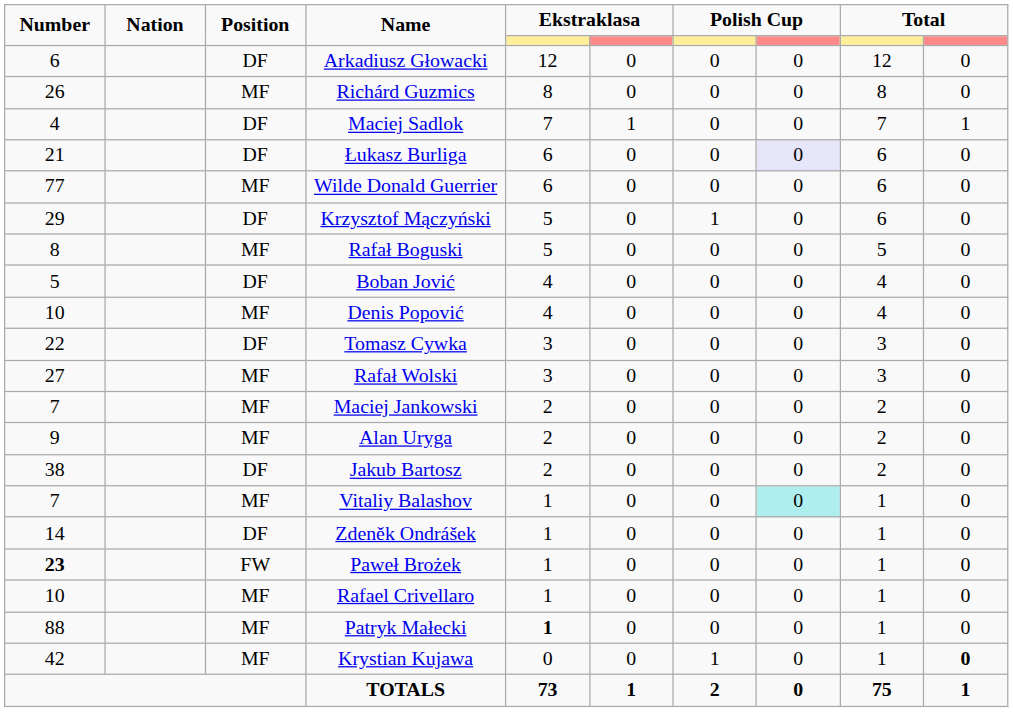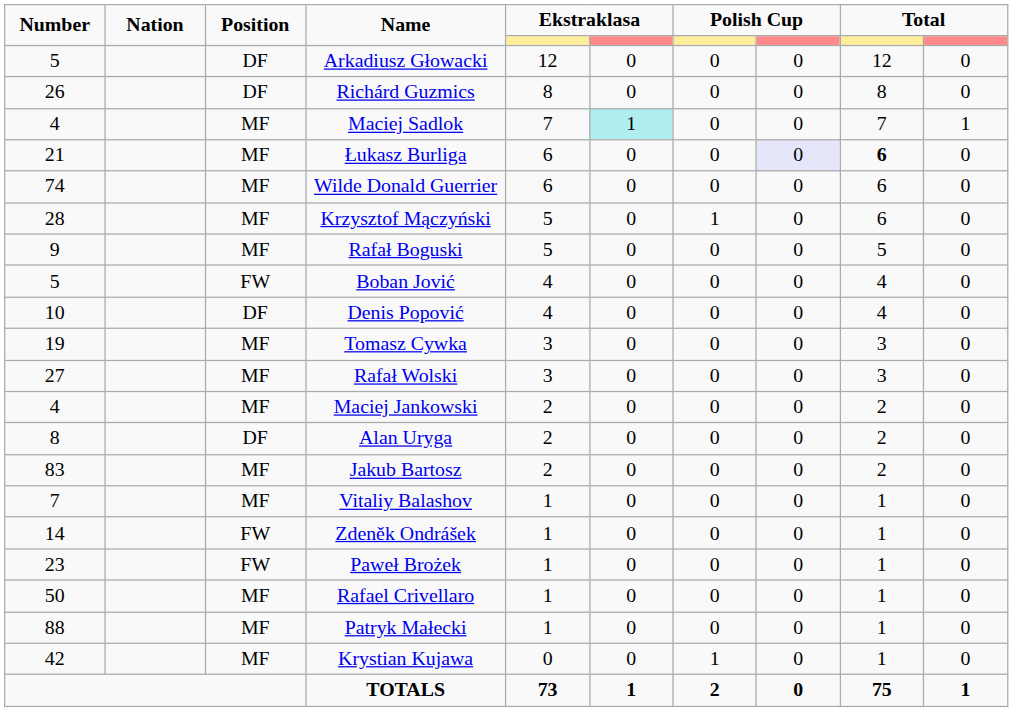 <table class="wikitable" style="font-size: 100%; text-align: center;">
 <tr>
 <td rowspan="2" width="10%" align="center"><strong>Number</strong></td>
 <td rowspan="2" width="10%" align="center"><strong>Nation</strong></td>
 <td rowspan="2" width="10%" align="center"><strong>Position</strong></td>
 <td rowspan="2" width="20%" align="center"><strong>Name</strong></td>
 <td colspan="2" align="center"><strong>Ekstraklasa</strong></td>
 <td colspan="2" align="center"><strong>Polish Cup</strong></td>
 <td colspan="2" align="center"><strong>Total</strong></td>
 </tr>
 <tr>
 <th width=60 style="background: #FFEE99"></th>
 <th width=60 style="background: #FF8888"></th>
 <th width=60 style="background: #FFEE99"></th>
 <th width=60 style="background: #FF8888"></th>
 <th width=60 style="background: #FFEE99"></th>
 <th width=60 style="background: #FF8888"></th>
 </tr>
 <tr>
-<td>6</td>
+<td>5</td>
 <td></td>
 <td>DF</td>
 <td><a href='#'>Arkadiusz Głowacki</a></td>
 <td>12</td>
 <td>0</td>
 <td>0</td>
 <td>0</td>
 <td>12</td>
 <td>0</td>
 </tr>
 <tr>
 <td>26</td>
 <td></td>
-<td>MF</td>
+<td>DF</td>
 <td><a href='#'>Richárd Guzmics</a></td>
 <td>8</td>
 <td>0</td>
 <td>0</td>
 <td>0</td>
 <td>8</td>
 <td>0</td>
 </tr>
 <tr>
 <td>4</td>
 <td></td>
-<td>DF</td>
+<td>MF</td>
 <td><a href='#'>Maciej Sadlok</a></td>
 <td>7</td>
-<td>1</td>
+<td style="background: paleturquoise;">1</td>
 <td>0</td>
 <td>0</td>
 <td>7</td>
 <td>1</td>
 </tr>
 <tr>
 <td>21</td>
 <td></td>
-<td>DF</td>
+<td>MF</td>
 <td><a href='#'>Łukasz Burliga</a></td>
 <td>6</td>
 <td>0</td>
 <td>0</td>
 <td style="background: lavender;">0</td>
-<td>6</td>
+<td><strong>6</strong></td>
 <td>0</td>
 </tr>
 <tr>
-<td>77</td>
+<td>74</td>
 <td></td>
 <td>MF</td>
 <td><a href='#'>Wilde Donald Guerrier</a></td>
 <td>6</td>
 <td>0</td>
 <td>0</td>
 <td>0</td>
 <td>6</td>
 <td>0</td>
 </tr>
 <tr>
-<td>29</td>
+<td>28</td>
 <td></td>
-<td>DF</td>
+<td>MF</td>
 <td><a href='#'>Krzysztof Mączyński</a></td>
 <td>5</td>
 <td>0</td>
 <td>1</td>
 <td>0</td>
 <td>6</td>
 <td>0</td>
 </tr>
 <tr>
-<td>8</td>
+<td>9</td>
 <td></td>
 <td>MF</td>
 <td><a href='#'>Rafał Boguski</a></td>
 <td>5</td>
 <td>0</td>
 <td>0</td>
 <td>0</td>
 <td>5</td>
 <td>0</td>
 </tr>
 <tr>
 <td>5</td>
 <td></td>
-<td>DF</td>
+<td>FW</td>
 <td><a href='#'>Boban Jović</a></td>
 <td>4</td>
 <td>0</td>
 <td>0</td>
 <td>0</td>
 <td>4</td>
 <td>0</td>
 </tr>
 <tr>
 <td>10</td>
 <td></td>
-<td>MF</td>
+<td>DF</td>
 <td><a href='#'>Denis Popović</a></td>
 <td>4</td>
 <td>0</td>
 <td>0</td>
 <td>0</td>
 <td>4</td>
 <td>0</td>
 </tr>
 <tr>
-<td>22</td>
+<td>19</td>
 <td></td>
-<td>DF</td>
+<td>MF</td>
 <td><a href='#'>Tomasz Cywka</a></td>
 <td>3</td>
 <td>0</td>
 <td>0</td>
 <td>0</td>
 <td>3</td>
 <td>0</td>
 </tr>
 <tr>
 <td>27</td>
 <td></td>
 <td>MF</td>
 <td><a href='#'>Rafał Wolski</a></td>
 <td>3</td>
 <td>0</td>
 <td>0</td>
 <td>0</td>
 <td>3</td>
 <td>0</td>
 </tr>
 <tr>
-<td>7</td>
+<td>4</td>
 <td></td>
 <td>MF</td>
 <td><a href='#'>Maciej Jankowski</a></td>
 <td>2</td>
 <td>0</td>
 <td>0</td>
 <td>0</td>
 <td>2</td>
 <td>0</td>
 </tr>
 <tr>
-<td>9</td>
+<td>8</td>
 <td></td>
-<td>MF</td>
+<td>DF</td>
 <td><a href='#'>Alan Uryga</a></td>
 <td>2</td>
 <td>0</td>
 <td>0</td>
 <td>0</td>
 <td>2</td>
 <td>0</td>
 </tr>
 <tr>
-<td>38</td>
+<td>83</td>
 <td></td>
-<td>DF</td>
+<td>MF</td>
 <td><a href='#'>Jakub Bartosz</a></td>
 <td>2</td>
 <td>0</td>
 <td>0</td>
 <td>0</td>
 <td>2</td>
 <td>0</td>
 </tr>
 <tr>
 <td>7</td>
 <td></td>
 <td>MF</td>
 <td><a href='#'>Vitaliy Balashov</a></td>
 <td>1</td>
 <td>0</td>
 <td>0</td>
-<td style="background: paleturquoise;">0</td>
+<td>0</td>
 <td>1</td>
 <td>0</td>
 </tr>
 <tr>
 <td>14</td>
 <td></td>
-<td>DF</td>
+<td>FW</td>
 <td><a href='#'>Zdeněk Ondrášek</a></td>
 <td>1</td>
 <td>0</td>
 <td>0</td>
 <td>0</td>
 <td>1</td>
 <td>0</td>
 </tr>
 <tr>
-<td><strong>23</strong></td>
+<td>23</td>
 <td></td>
 <td>FW</td>
 <td><a href='#'>Paweł Brożek</a></td>
 <td>1</td>
 <td>0</td>
 <td>0</td>
 <td>0</td>
 <td>1</td>
 <td>0</td>
 </tr>
 <tr>
-<td>10</td>
+<td>50</td>
 <td></td>
 <td>MF</td>
 <td><a href='#'>Rafael Crivellaro</a></td>
 <td>1</td>
 <td>0</td>
 <td>0</td>
 <td>0</td>
 <td>1</td>
 <td>0</td>
 </tr>
 <tr>
 <td>88</td>
 <td></td>
 <td>MF</td>
 <td><a href='#'>Patryk Małecki</a></td>
-<td><strong>1</strong></td>
+<td>1</td>
 <td>0</td>
 <td>0</td>
 <td>0</td>
 <td>1</td>
 <td>0</td>
 </tr>
 <tr>
 <td>42</td>
 <td></td>
 <td>MF</td>
 <td><a href='#'>Krystian Kujawa</a></td>
 <td>0</td>
 <td>0</td>
 <td>1</td>
 <td>0</td>
 <td>1</td>
-<td><strong>0</strong></td>
+<td>0</td>
 </tr>
 <tr>
 <td colspan="3"></td>
 <td><strong>TOTALS</strong></td>
 <td><strong>73</strong></td>
 <td><strong>1</strong></td>
 <td><strong>2</strong></td>
 <td><strong>0</strong></td>
 <td><strong>75</strong></td>
 <td><strong>1</strong></td>
 </tr>
 </table>
